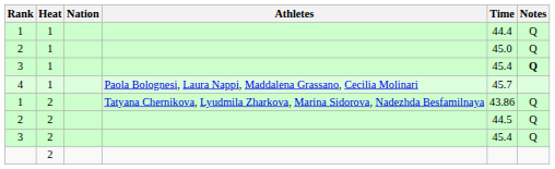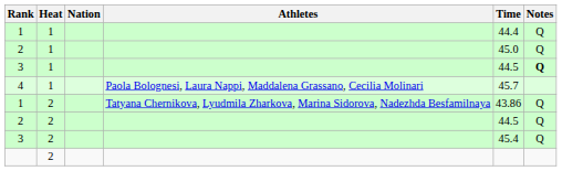 <table class="wikitable sortable" style="text-align:center">
 <tr>
 <th>Rank</th>
 <th>Heat</th>
 <th>Nation</th>
 <th>Athletes</th>
 <th>Time</th>
 <th>Notes</th>
 </tr>
 <tr bgcolor=ccffcc>
 <td>1</td>
 <td>1</td>
 <td align=left></td>
 <td align=left></td>
 <td>44.4</td>
 <td>Q</td>
 </tr>
 <tr bgcolor=ccffcc>
 <td>2</td>
 <td>1</td>
 <td align=left></td>
 <td align=left></td>
 <td>45.0</td>
 <td>Q</td>
 </tr>
 <tr bgcolor=ccffcc>
 <td>3</td>
 <td>1</td>
 <td align=left></td>
 <td align=left></td>
-<td>45.4</td>
+<td>44.5</td>
 <td><strong>Q</strong></td>
 </tr>
 <tr bgcolor=ddffdd>
 <td>4</td>
 <td>1</td>
 <td align=left></td>
 <td align=left><a href='#'>Paola Bolognesi</a>, <a href='#'>Laura Nappi</a>, <a href='#'>Maddalena Grassano</a>, <a href='#'>Cecilia Molinari</a></td>
 <td>45.7</td>
 <td></td>
 </tr>
 <tr bgcolor=ccffcc>
 <td>1</td>
 <td>2</td>
 <td align=left></td>
 <td align=left><a href='#'>Tatyana Chernikova</a>, <a href='#'>Lyudmila Zharkova</a>, <a href='#'>Marina Sidorova</a>, <a href='#'>Nadezhda Besfamilnaya</a></td>
 <td>43.86</td>
 <td>Q</td>
 </tr>
 <tr bgcolor=ccffcc>
 <td>2</td>
 <td>2</td>
 <td align=left></td>
 <td align=left></td>
 <td>44.5</td>
 <td>Q</td>
 </tr>
 <tr bgcolor=ccffcc>
 <td>3</td>
 <td>2</td>
 <td align=left></td>
 <td align=left></td>
 <td>45.4</td>
 <td>Q</td>
 </tr>
 <tr>
 <td></td>
 <td>2</td>
 <td align=left></td>
 <td align=left></td>
 <td></td>
 <td></td>
 </tr>
 </table>
